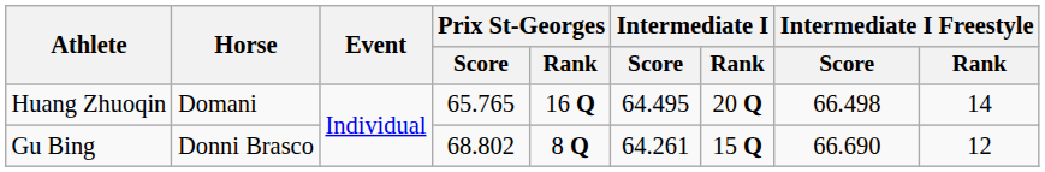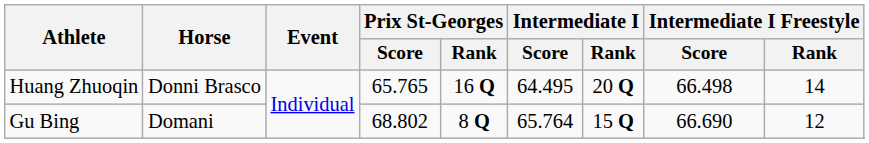 <table class=wikitable style=font-size:90%;text-align:center>
 <tr>
 <th rowspan="2">Athlete</th>
 <th rowspan="2">Horse</th>
 <th rowspan="2">Event</th>
 <th colspan="2">Prix St-Georges</th>
 <th colspan="2">Intermediate I</th>
 <th colspan="2">Intermediate I Freestyle</th>
 </tr>
 <tr style="font-size:95%">
 <th>Score</th>
 <th>Rank</th>
 <th>Score</th>
 <th>Rank</th>
 <th>Score</th>
 <th>Rank</th>
 </tr>
 <tr>
 <td align=left>Huang Zhuoqin</td>
-<td align=left>Domani</td>
+<td align=left>Donni Brasco</td>
 <td rowspan=2 align=left><a href='#'>Individual</a></td>
 <td>65.765</td>
 <td>16 <strong>Q</strong></td>
 <td>64.495</td>
 <td>20 <strong>Q</strong></td>
 <td>66.498</td>
 <td>14</td>
 </tr>
 <tr>
 <td align=left>Gu Bing</td>
-<td align=left>Donni Brasco</td>
+<td align=left>Domani</td>
 <td>68.802</td>
 <td>8 <strong>Q</strong></td>
-<td>64.261</td>
+<td>65.764</td>
 <td>15 <strong>Q</strong></td>
 <td>66.690</td>
 <td>12</td>
 </tr>
 </table>
